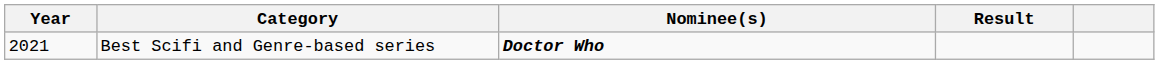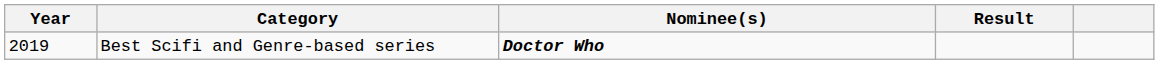 <table class="wikitable" style="width:70%">
 <tr>
 <th style="width:8%">Year</th>
 <th style="width:35%">Category</th>
 <th style="width:38%">Nominee(s)</th>
 <th style="width:12%">Result</th>
 <th style="width:7%"></th>
 </tr>
 <tr>
-<td>2021</td>
+<td>2019</td>
 <td>Best Scifi and Genre-based series</td>
 <td><strong><em>Doctor Who</em></strong></td>
 <td></td>
 <td></td>
 </tr>
 </table>
